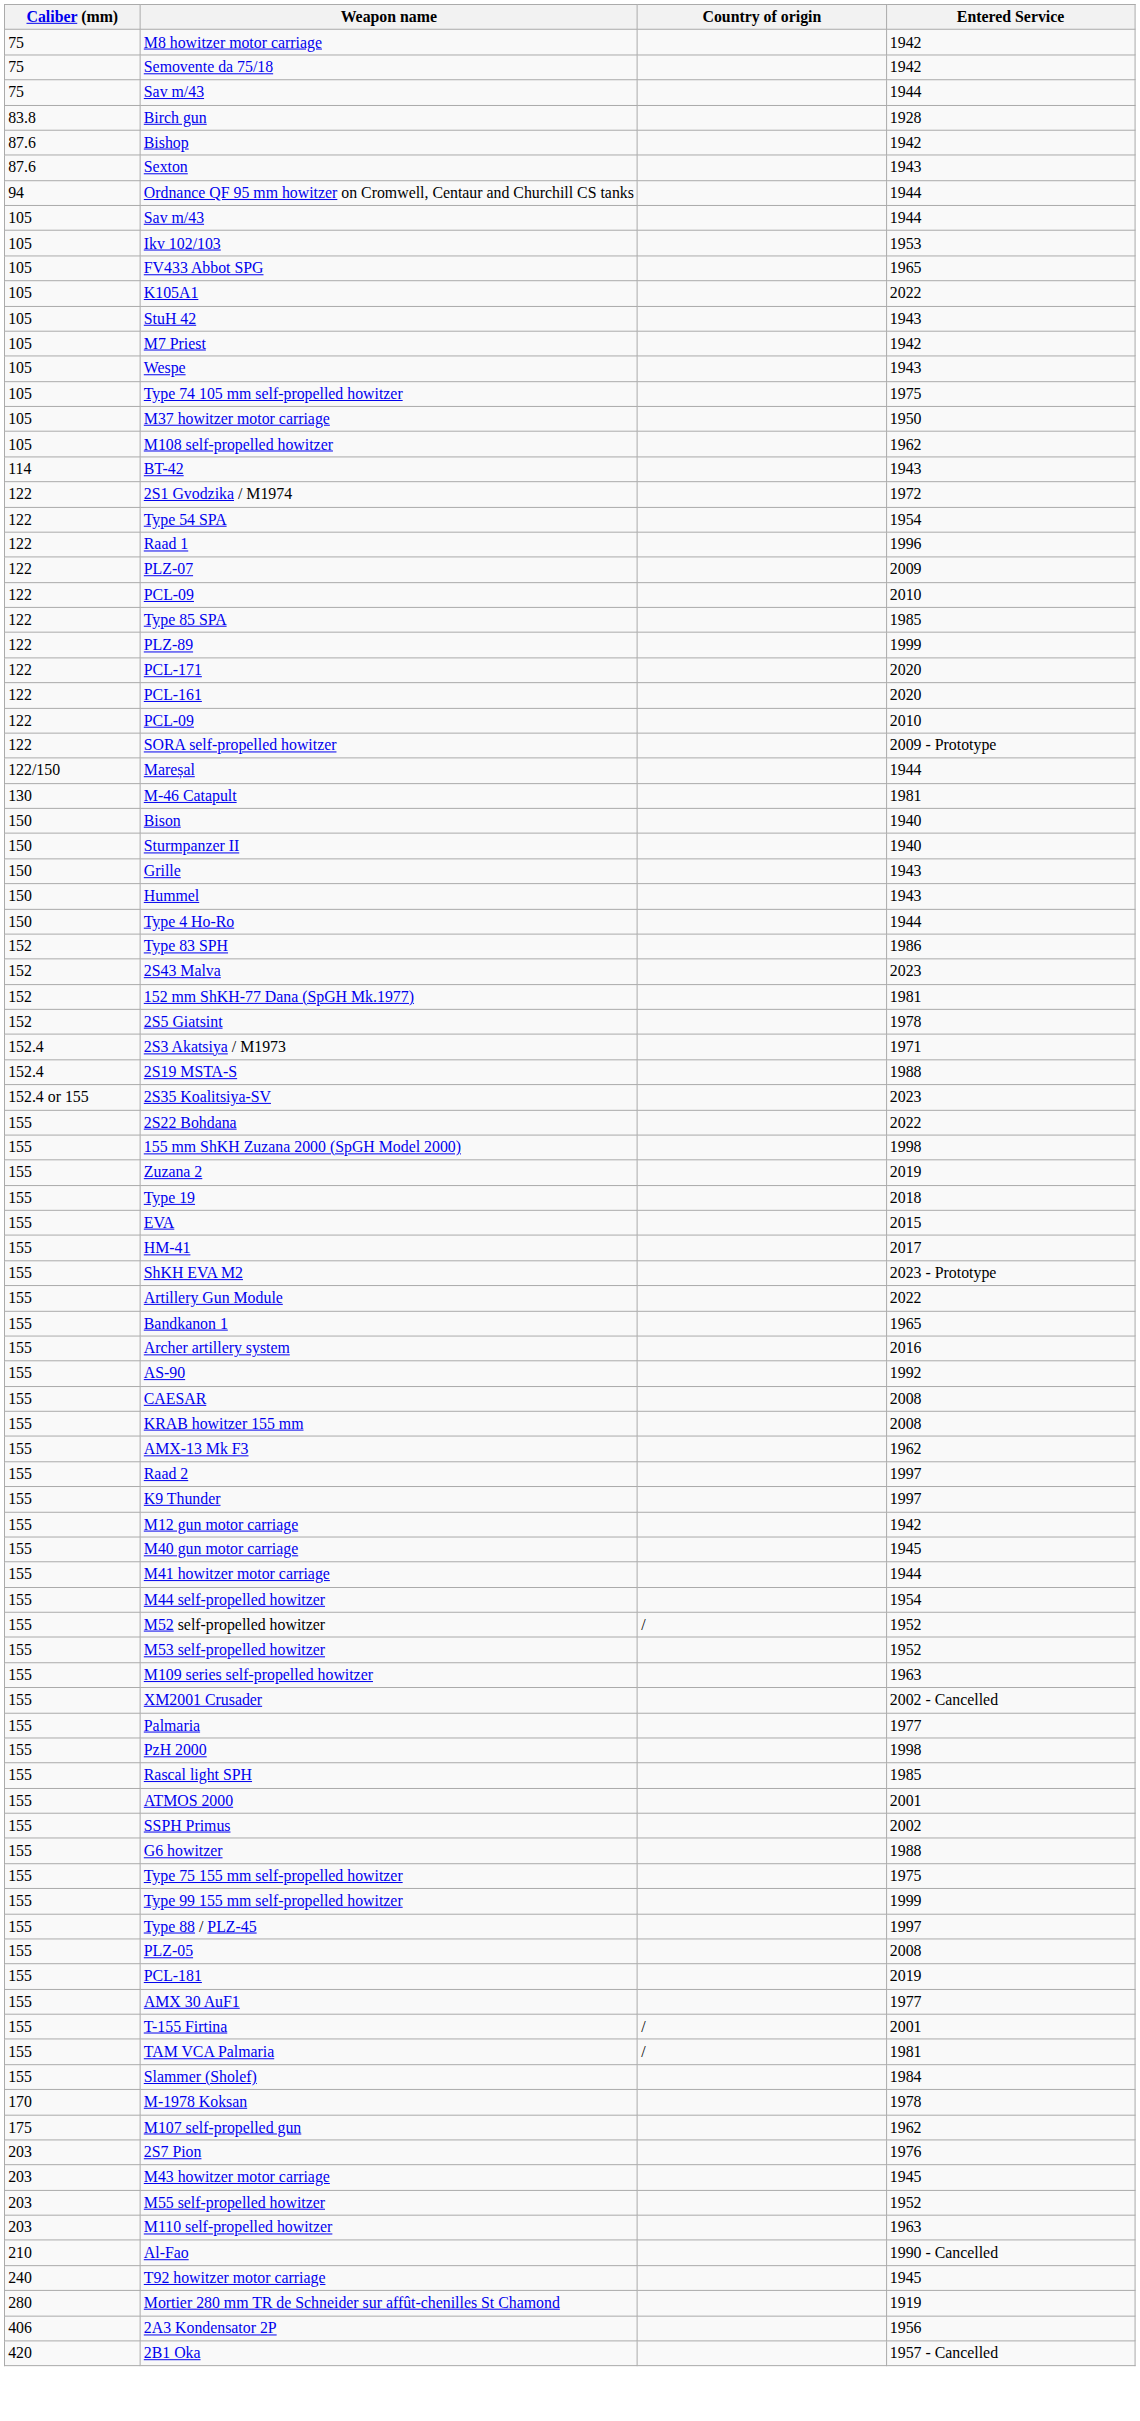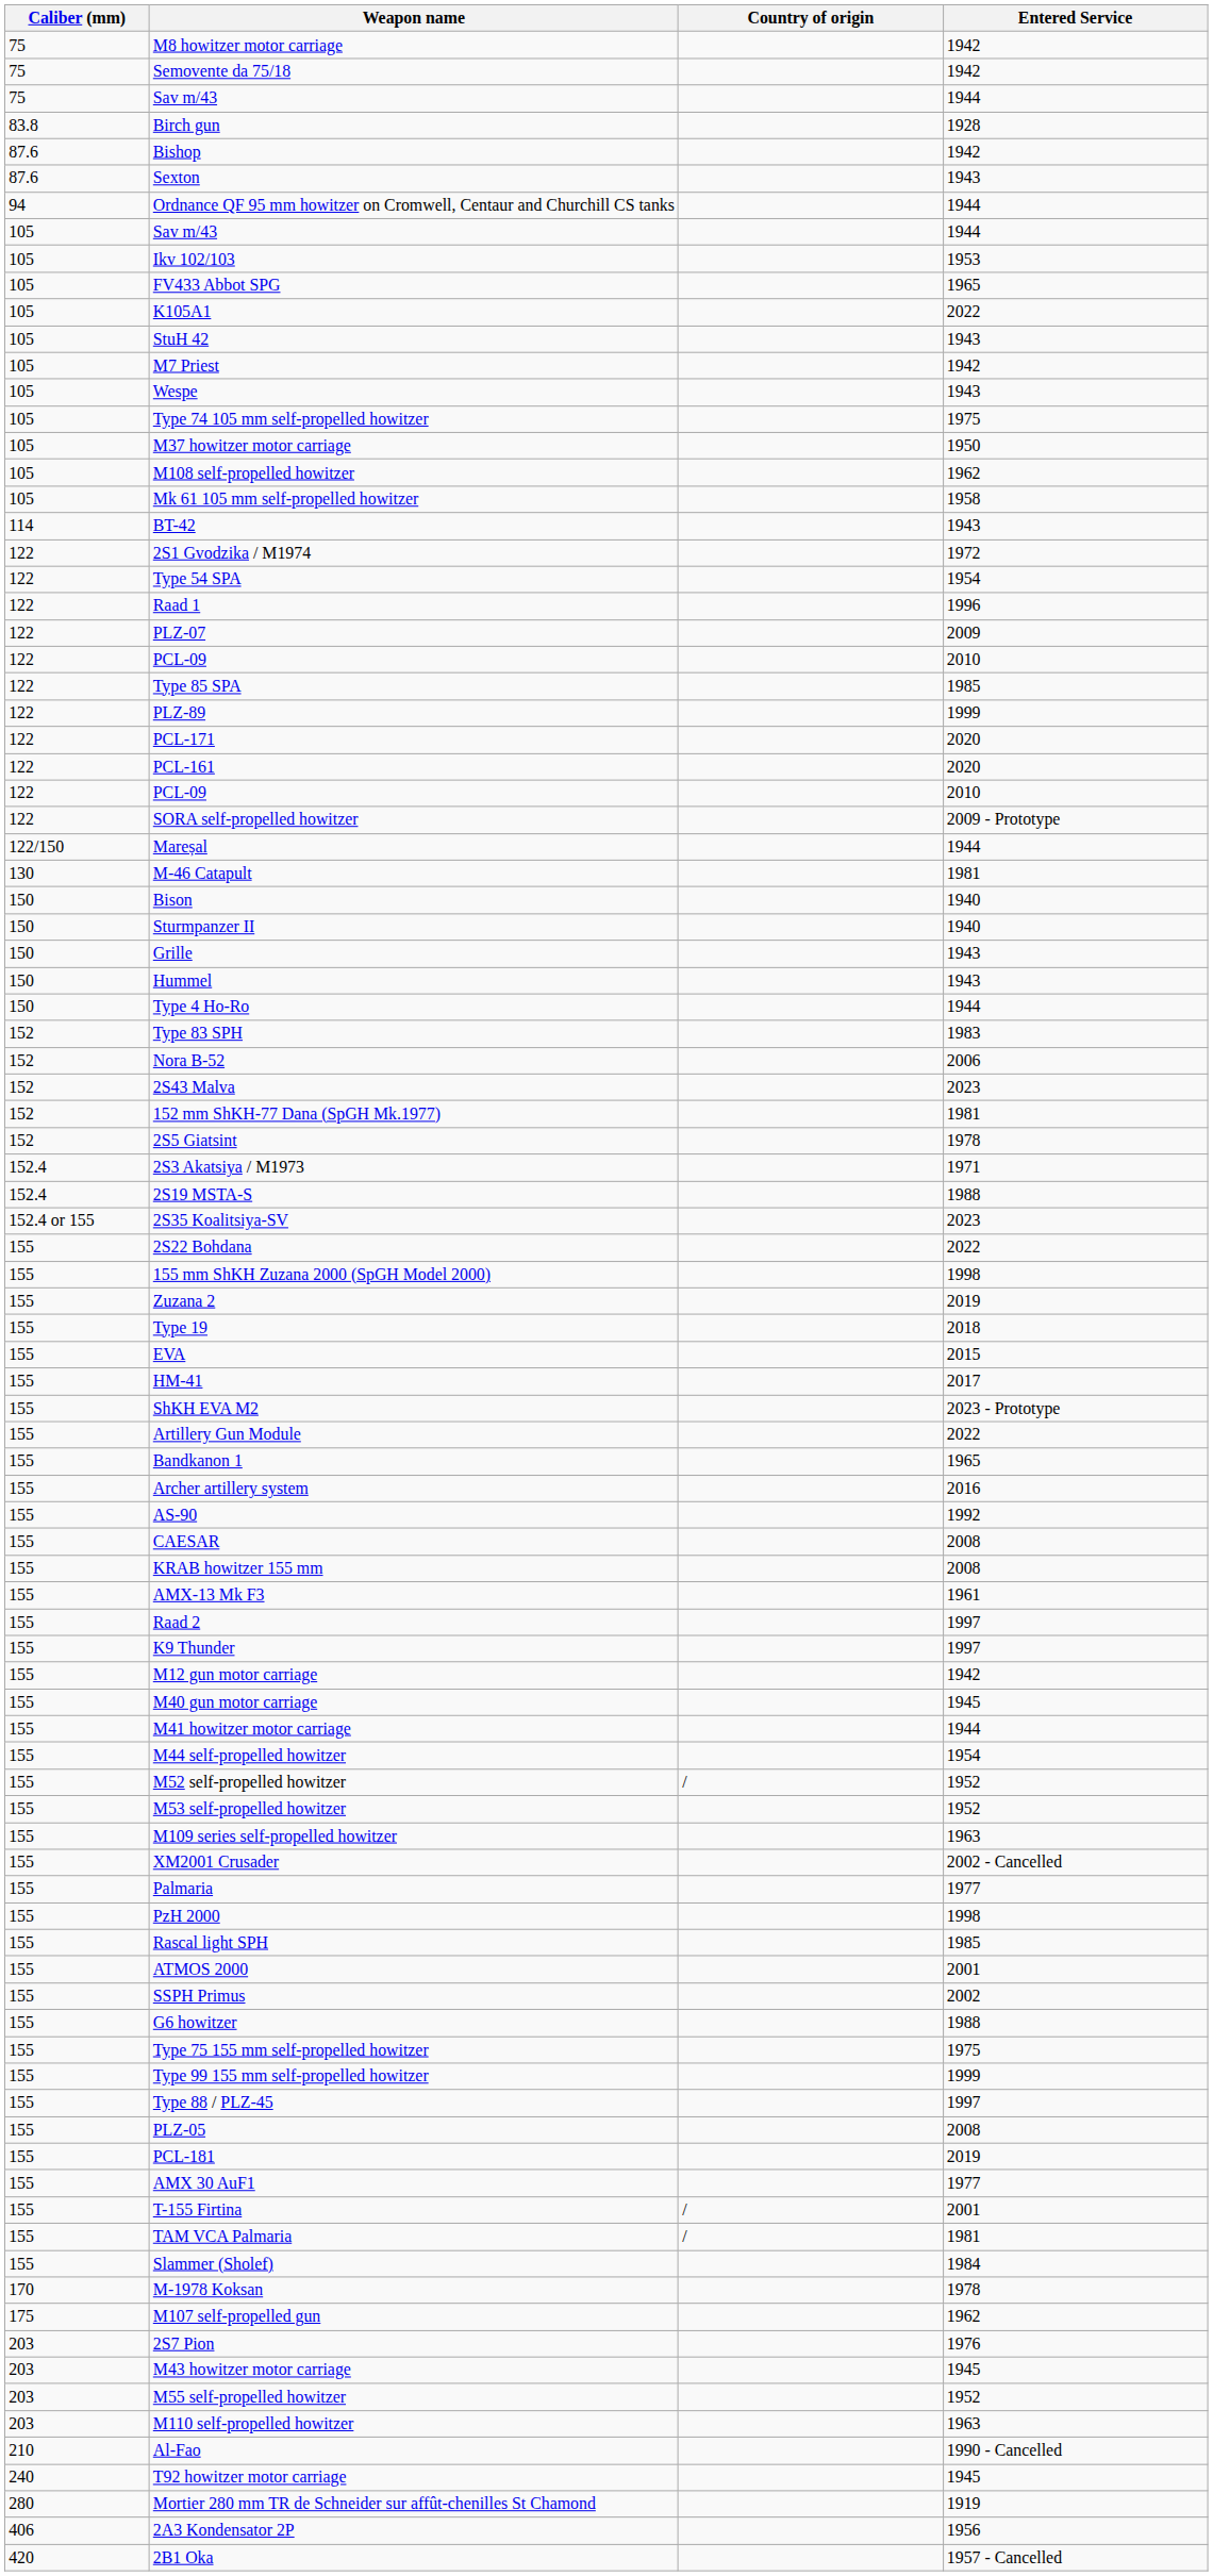 <table class="wikitable sortable" style="font-size:100%;">
 <tr>
 <th width="12%"><a href='#'>Caliber</a> (mm)</th>
 <th width="44%">Weapon name</th>
 <th width="22%">Country of origin</th>
 <th>Entered Service</th>
 </tr>
 <tr>
 <td>75</td>
 <td><a href='#'>M8 howitzer motor carriage</a></td>
 <td></td>
 <td>1942</td>
 </tr>
 <tr>
 <td>75</td>
 <td><a href='#'>Semovente da 75/18</a></td>
 <td></td>
 <td>1942</td>
 </tr>
 <tr>
 <td>75</td>
 <td><a href='#'>Sav m/43</a></td>
 <td></td>
 <td>1944</td>
 </tr>
 <tr>
 <td>83.8</td>
 <td><a href='#'>Birch gun</a></td>
 <td></td>
 <td>1928</td>
 </tr>
 <tr>
 <td>87.6</td>
 <td><a href='#'>Bishop</a></td>
 <td></td>
 <td>1942</td>
 </tr>
 <tr>
 <td>87.6</td>
 <td><a href='#'>Sexton</a></td>
 <td></td>
 <td>1943</td>
 </tr>
 <tr>
 <td>94</td>
 <td><a href='#'>Ordnance QF 95 mm howitzer</a> on Cromwell, Centaur and Churchill CS tanks</td>
 <td></td>
 <td>1944</td>
 </tr>
 <tr>
 <td>105</td>
 <td><a href='#'>Sav m/43</a></td>
 <td></td>
 <td>1944</td>
 </tr>
 <tr>
 <td>105</td>
 <td><a href='#'>Ikv 102/103</a></td>
 <td></td>
 <td>1953</td>
 </tr>
 <tr>
 <td>105</td>
 <td><a href='#'>FV433 Abbot SPG</a></td>
 <td></td>
 <td>1965</td>
 </tr>
 <tr>
 <td>105</td>
 <td><a href='#'>K105A1</a></td>
 <td></td>
 <td>2022</td>
 </tr>
 <tr>
 <td>105</td>
 <td><a href='#'>StuH 42</a></td>
 <td></td>
 <td>1943</td>
 </tr>
 <tr>
 <td>105</td>
 <td><a href='#'>M7 Priest</a></td>
 <td></td>
 <td>1942</td>
 </tr>
 <tr>
 <td>105</td>
 <td><a href='#'>Wespe</a></td>
 <td></td>
 <td>1943</td>
 </tr>
 <tr>
 <td>105</td>
 <td><a href='#'>Type 74 105 mm self-propelled howitzer</a></td>
 <td></td>
 <td>1975</td>
 </tr>
 <tr>
 <td>105</td>
 <td><a href='#'>M37 howitzer motor carriage</a></td>
 <td></td>
 <td>1950</td>
 </tr>
 <tr>
 <td>105</td>
 <td><a href='#'>M108 self-propelled howitzer</a></td>
 <td></td>
 <td>1962</td>
+</tr>
+<tr>
+<td>105</td>
+<td><a href='#'>Mk 61 105 mm self-propelled howitzer</a></td>
+<td></td>
+<td>1958</td>
 </tr>
 <tr>
 <td>114</td>
 <td><a href='#'>BT-42</a></td>
 <td></td>
 <td>1943</td>
 </tr>
 <tr>
 <td>122</td>
 <td><a href='#'>2S1 Gvodzika</a> / M1974</td>
 <td></td>
 <td>1972</td>
 </tr>
 <tr>
 <td>122</td>
 <td><a href='#'>Type 54 SPA</a></td>
 <td></td>
 <td>1954</td>
 </tr>
 <tr>
 <td>122</td>
 <td><a href='#'>Raad 1</a></td>
 <td></td>
 <td>1996</td>
 </tr>
 <tr>
 <td>122</td>
 <td><a href='#'>PLZ-07</a></td>
 <td></td>
 <td>2009</td>
 </tr>
 <tr>
 <td>122</td>
 <td><a href='#'>PCL-09</a></td>
 <td></td>
 <td>2010</td>
 </tr>
 <tr>
 <td>122</td>
 <td><a href='#'>Type 85 SPA</a></td>
 <td></td>
 <td>1985</td>
 </tr>
 <tr>
 <td>122</td>
 <td><a href='#'>PLZ-89</a></td>
 <td></td>
 <td>1999</td>
 </tr>
 <tr>
 <td>122</td>
 <td><a href='#'>PCL-171</a></td>
 <td></td>
 <td>2020</td>
 </tr>
 <tr>
 <td>122</td>
 <td><a href='#'>PCL-161</a></td>
 <td></td>
 <td>2020</td>
 </tr>
 <tr>
 <td>122</td>
 <td><a href='#'>PCL-09</a></td>
 <td></td>
 <td>2010</td>
 </tr>
 <tr>
 <td>122</td>
 <td><a href='#'>SORA self-propelled howitzer</a></td>
 <td></td>
 <td>2009 - Prototype</td>
 </tr>
 <tr>
 <td>122/150</td>
 <td><a href='#'>Mareșal</a></td>
 <td></td>
 <td>1944</td>
 </tr>
 <tr>
 <td>130</td>
 <td><a href='#'>M-46 Catapult</a></td>
 <td></td>
 <td>1981</td>
 </tr>
 <tr>
 <td>150</td>
 <td><a href='#'>Bison</a></td>
 <td></td>
 <td>1940</td>
 </tr>
 <tr>
 <td>150</td>
 <td><a href='#'>Sturmpanzer II</a></td>
 <td></td>
 <td>1940</td>
 </tr>
 <tr>
 <td>150</td>
 <td><a href='#'>Grille</a></td>
 <td></td>
 <td>1943</td>
 </tr>
 <tr>
 <td>150</td>
 <td><a href='#'>Hummel</a></td>
 <td></td>
 <td>1943</td>
 </tr>
 <tr>
 <td>150</td>
 <td><a href='#'>Type 4 Ho-Ro</a></td>
 <td></td>
 <td>1944</td>
 </tr>
 <tr>
 <td>152</td>
 <td><a href='#'>Type 83 SPH</a></td>
 <td></td>
-<td>1986</td>
+<td>1983</td>
+</tr>
+<tr>
+<td>152</td>
+<td><a href='#'>Nora B-52</a></td>
+<td></td>
+<td>2006</td>
 </tr>
 <tr>
 <td>152</td>
 <td><a href='#'>2S43 Malva</a></td>
 <td></td>
 <td>2023</td>
 </tr>
 <tr>
 <td>152</td>
 <td><a href='#'>152 mm ShKH-77 Dana (SpGH Mk.1977)</a></td>
 <td></td>
 <td>1981</td>
 </tr>
 <tr>
 <td>152</td>
 <td><a href='#'>2S5 Giatsint</a></td>
 <td></td>
 <td>1978</td>
 </tr>
 <tr>
 <td>152.4</td>
 <td><a href='#'>2S3 Akatsiya</a> / M1973</td>
 <td></td>
 <td>1971</td>
 </tr>
 <tr>
 <td>152.4</td>
 <td><a href='#'>2S19 MSTA-S</a></td>
 <td></td>
 <td>1988</td>
 </tr>
 <tr>
 <td>152.4 or 155</td>
 <td><a href='#'>2S35 Koalitsiya-SV</a></td>
 <td></td>
 <td>2023</td>
 </tr>
 <tr>
 <td>155</td>
 <td><a href='#'>2S22 Bohdana</a></td>
 <td></td>
 <td>2022</td>
 </tr>
 <tr>
 <td>155</td>
 <td><a href='#'>155 mm ShKH Zuzana 2000 (SpGH Model 2000)</a></td>
 <td></td>
 <td>1998</td>
 </tr>
 <tr>
 <td>155</td>
 <td><a href='#'>Zuzana 2</a></td>
 <td></td>
 <td>2019</td>
 </tr>
 <tr>
 <td>155</td>
 <td><a href='#'>Type 19</a></td>
 <td></td>
 <td>2018</td>
 </tr>
 <tr>
 <td>155</td>
 <td><a href='#'>EVA</a></td>
 <td></td>
 <td>2015</td>
 </tr>
 <tr>
 <td>155</td>
 <td><a href='#'>HM-41</a></td>
 <td></td>
 <td>2017</td>
 </tr>
 <tr>
 <td>155</td>
 <td><a href='#'>ShKH EVA M2</a></td>
 <td></td>
 <td>2023 - Prototype</td>
 </tr>
 <tr>
 <td>155</td>
 <td><a href='#'>Artillery Gun Module</a></td>
 <td></td>
 <td>2022</td>
 </tr>
 <tr>
 <td>155</td>
 <td><a href='#'>Bandkanon 1</a></td>
 <td></td>
 <td>1965</td>
 </tr>
 <tr>
 <td>155</td>
 <td><a href='#'>Archer artillery system</a></td>
 <td></td>
 <td>2016</td>
 </tr>
 <tr>
 <td>155</td>
 <td><a href='#'>AS-90</a></td>
 <td></td>
 <td>1992</td>
 </tr>
 <tr>
 <td>155</td>
 <td><a href='#'>CAESAR</a></td>
 <td></td>
 <td>2008</td>
 </tr>
 <tr>
 <td>155</td>
 <td><a href='#'>KRAB howitzer 155 mm</a></td>
 <td></td>
 <td>2008</td>
 </tr>
 <tr>
 <td>155</td>
 <td><a href='#'>AMX-13 Mk F3</a></td>
 <td></td>
-<td>1962</td>
+<td>1961</td>
 </tr>
 <tr>
 <td>155</td>
 <td><a href='#'>Raad 2</a></td>
 <td></td>
 <td>1997</td>
 </tr>
 <tr>
 <td>155</td>
 <td><a href='#'>K9 Thunder</a></td>
 <td></td>
 <td>1997</td>
 </tr>
 <tr>
 <td>155</td>
 <td><a href='#'>M12 gun motor carriage</a></td>
 <td></td>
 <td>1942</td>
 </tr>
 <tr>
 <td>155</td>
 <td><a href='#'>M40 gun motor carriage</a></td>
 <td></td>
 <td>1945</td>
 </tr>
 <tr>
 <td>155</td>
 <td><a href='#'>M41 howitzer motor carriage</a></td>
 <td></td>
 <td>1944</td>
 </tr>
 <tr>
 <td>155</td>
 <td><a href='#'>M44 self-propelled howitzer</a></td>
 <td></td>
 <td>1954</td>
 </tr>
 <tr>
 <td>155</td>
 <td><a href='#'>M52</a> self-propelled howitzer</td>
 <td> / </td>
 <td>1952</td>
 </tr>
 <tr>
 <td>155</td>
 <td><a href='#'>M53 self-propelled howitzer</a></td>
 <td></td>
 <td>1952</td>
 </tr>
 <tr>
 <td>155</td>
 <td><a href='#'>M109 series self-propelled howitzer</a></td>
 <td></td>
 <td>1963</td>
 </tr>
 <tr>
 <td>155</td>
 <td><a href='#'>XM2001 Crusader</a></td>
 <td></td>
 <td>2002 - Cancelled</td>
 </tr>
 <tr>
 <td>155</td>
 <td><a href='#'>Palmaria</a></td>
 <td></td>
 <td>1977</td>
 </tr>
 <tr>
 <td>155</td>
 <td><a href='#'>PzH 2000</a></td>
 <td></td>
 <td>1998</td>
 </tr>
 <tr>
 <td>155</td>
 <td><a href='#'>Rascal light SPH</a></td>
 <td></td>
 <td>1985</td>
 </tr>
 <tr>
 <td>155</td>
 <td><a href='#'>ATMOS 2000</a></td>
 <td></td>
 <td>2001</td>
 </tr>
 <tr>
 <td>155</td>
 <td><a href='#'>SSPH Primus</a></td>
 <td></td>
 <td>2002</td>
 </tr>
 <tr>
 <td>155</td>
 <td><a href='#'>G6 howitzer</a></td>
 <td></td>
 <td>1988</td>
 </tr>
 <tr>
 <td>155</td>
 <td><a href='#'>Type 75 155 mm self-propelled howitzer</a></td>
 <td></td>
 <td>1975</td>
 </tr>
 <tr>
 <td>155</td>
 <td><a href='#'>Type 99 155 mm self-propelled howitzer</a></td>
 <td></td>
 <td>1999</td>
 </tr>
 <tr>
 <td>155</td>
 <td><a href='#'>Type 88</a> / <a href='#'>PLZ-45</a></td>
 <td></td>
 <td>1997</td>
 </tr>
 <tr>
 <td>155</td>
 <td><a href='#'>PLZ-05</a></td>
 <td></td>
 <td>2008</td>
 </tr>
 <tr>
 <td>155</td>
 <td><a href='#'>PCL-181</a></td>
 <td></td>
 <td>2019</td>
 </tr>
 <tr>
 <td>155</td>
 <td><a href='#'>AMX 30 AuF1</a></td>
 <td></td>
 <td>1977</td>
 </tr>
 <tr>
 <td>155</td>
 <td><a href='#'>T-155 Firtina</a></td>
 <td> / </td>
 <td>2001</td>
 </tr>
 <tr>
 <td>155</td>
 <td><a href='#'>TAM VCA Palmaria</a></td>
 <td> / </td>
 <td>1981</td>
 </tr>
 <tr>
 <td>155</td>
 <td><a href='#'>Slammer (Sholef)</a></td>
 <td></td>
 <td>1984</td>
 </tr>
 <tr>
 <td>170</td>
 <td><a href='#'>M-1978 Koksan</a></td>
 <td></td>
 <td>1978</td>
 </tr>
 <tr>
 <td>175</td>
 <td><a href='#'>M107 self-propelled gun</a></td>
 <td></td>
 <td>1962</td>
 </tr>
 <tr>
 <td>203</td>
 <td><a href='#'>2S7 Pion</a></td>
 <td></td>
 <td>1976</td>
 </tr>
 <tr>
 <td>203</td>
 <td><a href='#'>M43 howitzer motor carriage</a></td>
 <td></td>
 <td>1945</td>
 </tr>
 <tr>
 <td>203</td>
 <td><a href='#'>M55 self-propelled howitzer</a></td>
 <td></td>
 <td>1952</td>
 </tr>
 <tr>
 <td>203</td>
 <td><a href='#'>M110 self-propelled howitzer</a></td>
 <td></td>
 <td>1963</td>
 </tr>
 <tr>
 <td>210</td>
 <td><a href='#'>Al-Fao</a></td>
 <td></td>
 <td>1990 - Cancelled</td>
 </tr>
 <tr>
 <td>240</td>
 <td><a href='#'>T92 howitzer motor carriage</a></td>
 <td></td>
 <td>1945</td>
 </tr>
 <tr>
 <td>280</td>
 <td><a href='#'>Mortier 280 mm TR de Schneider sur affût-chenilles St Chamond</a></td>
 <td></td>
 <td>1919</td>
 </tr>
 <tr>
 <td>406</td>
 <td><a href='#'>2A3 Kondensator 2P</a></td>
 <td></td>
 <td>1956</td>
 </tr>
 <tr>
 <td>420</td>
 <td><a href='#'>2B1 Oka</a></td>
 <td></td>
 <td>1957 - Cancelled</td>
 </tr>
 </table>
